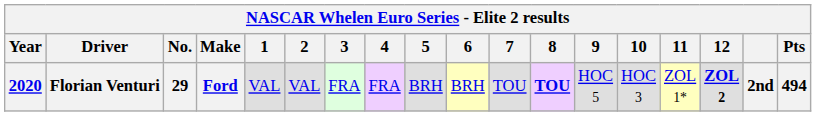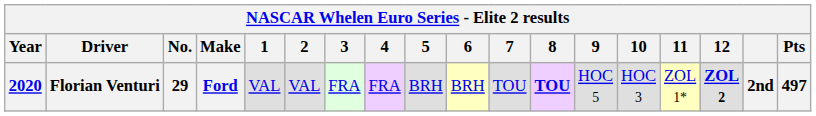 <table class="wikitable" style="text-align:center; font-size:75%">
 <tr>
 <th colspan=21><a href='#'>NASCAR Whelen Euro Series</a> - Elite 2 results</th>
 </tr>
 <tr>
 <th>Year</th>
 <th>Driver</th>
 <th>No.</th>
 <th>Make</th>
 <th>1</th>
 <th>2</th>
 <th>3</th>
 <th>4</th>
 <th>5</th>
 <th>6</th>
 <th>7</th>
 <th>8</th>
 <th>9</th>
 <th>10</th>
 <th>11</th>
 <th>12</th>
 <th></th>
 <th>Pts</th>
 </tr>
 <tr>
 <th><a href='#'>2020</a></th>
 <th>Florian Venturi</th>
 <th>29</th>
 <th><a href='#'>Ford</a></th>
 <td style="background-color:#DFDFDF"><a href='#'>VAL</a><br></td>
 <td style="background-color:#DFDFDF"><a href='#'>VAL</a><br></td>
 <td style="background-color:#DFFFDF"><a href='#'>FRA</a><br></td>
 <td style="background-color:#EFCFFF"><a href='#'>FRA</a><br></td>
 <td style="background-color:#DFDFDF"><a href='#'>BRH</a><br></td>
 <td style="background-color:#FFFFBF"><a href='#'>BRH</a><br></td>
 <td style="background-color:#DFDFDF"><a href='#'>TOU</a><br></td>
 <td style="background-color:#EFCFFF"><strong><a href='#'>TOU</a></strong><br></td>
 <td style="background-color:#DFDFDF"><a href='#'>HOC</a><br><small>5</small></td>
 <td style="background-color:#DFDFDF"><a href='#'>HOC</a><br><small>3</small></td>
 <td style="background-color:#FFFFBF"><a href='#'>ZOL</a><br><small>1*</small></td>
 <td style="background-color:#DFDFDF"><strong><a href='#'>ZOL</a><br><small>2</small></strong></td>
 <th>2nd</th>
-<th>494</th>
+<th>497</th>
 </tr>
 </table>
